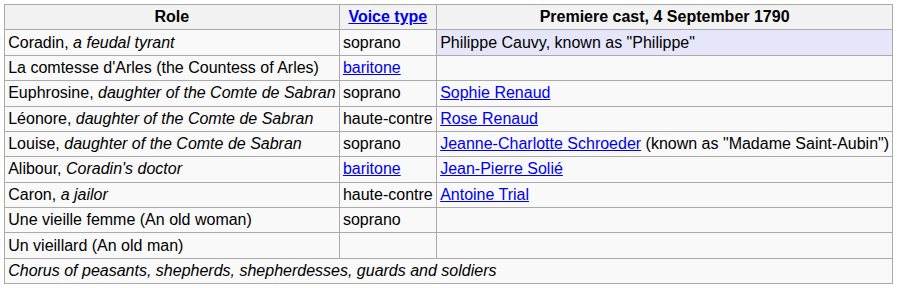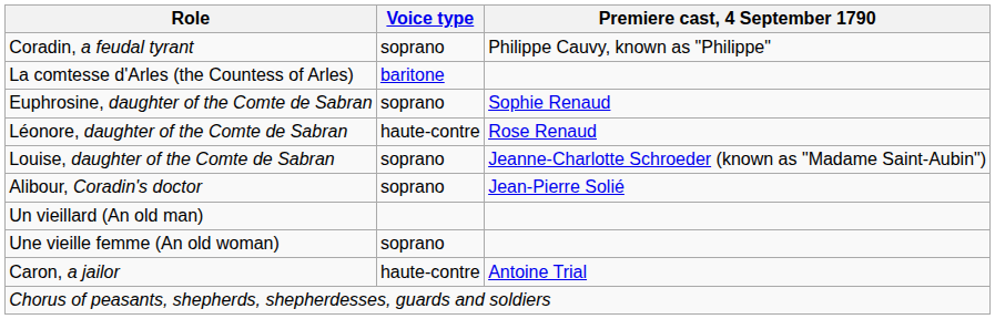 <table class="wikitable">
 <tr>
 <th>Role</th>
 <th><a href='#'>Voice type</a></th>
 <th>Premiere cast, 4 September 1790</th>
 </tr>
 <tr>
 <td>Coradin, <em>a feudal tyrant</em></td>
 <td>soprano</td>
-<td style="background: lavender;">Philippe Cauvy, known as "Philippe"</td>
+<td>Philippe Cauvy, known as "Philippe"</td>
 </tr>
 <tr>
 <td>La comtesse d'Arles (the Countess of Arles)</td>
 <td><a href='#'>baritone</a></td>
 <td></td>
 </tr>
 <tr>
 <td>Euphrosine, <em>daughter of the Comte de Sabran</em></td>
 <td>soprano</td>
 <td><a href='#'>Sophie Renaud</a></td>
 </tr>
 <tr>
 <td>Léonore, <em>daughter of the Comte de Sabran</em></td>
 <td>haute-contre</td>
 <td><a href='#'>Rose Renaud</a></td>
 </tr>
 <tr>
 <td>Louise, <em>daughter of the Comte de Sabran</em></td>
 <td>soprano</td>
 <td><a href='#'>Jeanne-Charlotte Schroeder</a> (known as "Madame Saint-Aubin")</td>
 </tr>
 <tr>
 <td>Alibour, <em>Coradin's doctor</em></td>
-<td><a href='#'>baritone</a></td>
+<td>soprano</td>
 <td><a href='#'>Jean-Pierre Solié</a></td>
+</tr>
+<tr>
+<td>Un vieillard (An old man)</td>
+<td></td>
+<td></td>
+</tr>
+<tr>
+<td>Une vieille femme (An old woman)</td>
+<td>soprano</td>
+<td></td>
 </tr>
 <tr>
 <td>Caron, <em>a jailor</em></td>
 <td>haute-contre</td>
 <td><a href='#'>Antoine Trial</a></td>
 </tr>
 <tr>
-<td>Une vieille femme (An old woman)</td>
-<td>soprano</td>
-<td></td>
-</tr>
-<tr>
-<td>Un vieillard (An old man)</td>
-<td></td>
-<td></td>
-</tr>
-<tr>
 <td colspan="3"><em>Chorus of peasants, shepherds, shepherdesses, guards and soldiers</em></td>
 </tr>
 </table>
